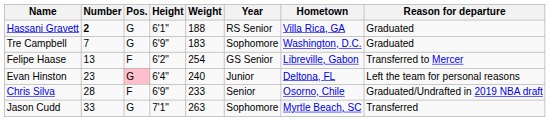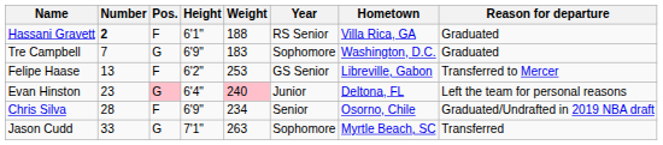 <table class="wikitable sortable" border="1">
 <tr>
 <th>Name</th>
 <th>Number</th>
 <th>Pos.</th>
 <th>Height</th>
 <th>Weight</th>
 <th>Year</th>
 <th>Hometown</th>
 <th class="unsortable">Reason for departure</th>
 </tr>
 <tr>
 <td><a href='#'>Hassani Gravett</a></td>
 <td><strong>2</strong></td>
-<td>G</td>
+<td>F</td>
 <td>6'1"</td>
 <td>188</td>
 <td>RS Senior</td>
 <td><a href='#'>Villa Rica, GA</a></td>
 <td>Graduated</td>
 </tr>
 <tr>
 <td>Tre Campbell</td>
 <td>7</td>
 <td>G</td>
 <td>6'9"</td>
 <td>183</td>
 <td>Sophomore</td>
 <td><a href='#'>Washington, D.C.</a></td>
 <td>Graduated</td>
 </tr>
 <tr>
 <td>Felipe Haase</td>
 <td>13</td>
 <td>F</td>
 <td>6'2"</td>
-<td>254</td>
+<td>253</td>
 <td>GS Senior</td>
 <td><a href='#'>Libreville, Gabon</a></td>
 <td>Transferred to <a href='#'>Mercer</a></td>
 </tr>
 <tr>
 <td>Evan Hinston</td>
 <td>23</td>
 <td style="background: pink;">G</td>
 <td>6'4"</td>
-<td>240</td>
+<td style="background: pink;">240</td>
 <td>Junior</td>
 <td><a href='#'>Deltona, FL</a></td>
 <td>Left the team for personal reasons</td>
 </tr>
 <tr>
 <td><a href='#'>Chris Silva</a></td>
 <td>28</td>
 <td>F</td>
 <td>6'9"</td>
-<td>233</td>
+<td>234</td>
 <td>Senior</td>
 <td><a href='#'>Osorno, Chile</a></td>
 <td>Graduated/Undrafted in <a href='#'>2019 NBA draft</a></td>
 </tr>
 <tr>
 <td>Jason Cudd</td>
 <td>33</td>
 <td>G</td>
 <td>7'1"</td>
 <td>263</td>
 <td>Sophomore</td>
 <td><a href='#'>Myrtle Beach, SC</a></td>
 <td>Transferred</td>
 </tr>
 </table>
